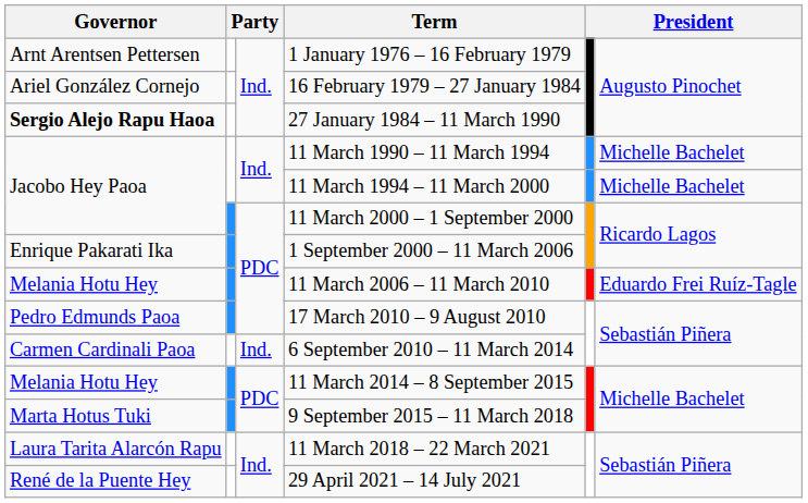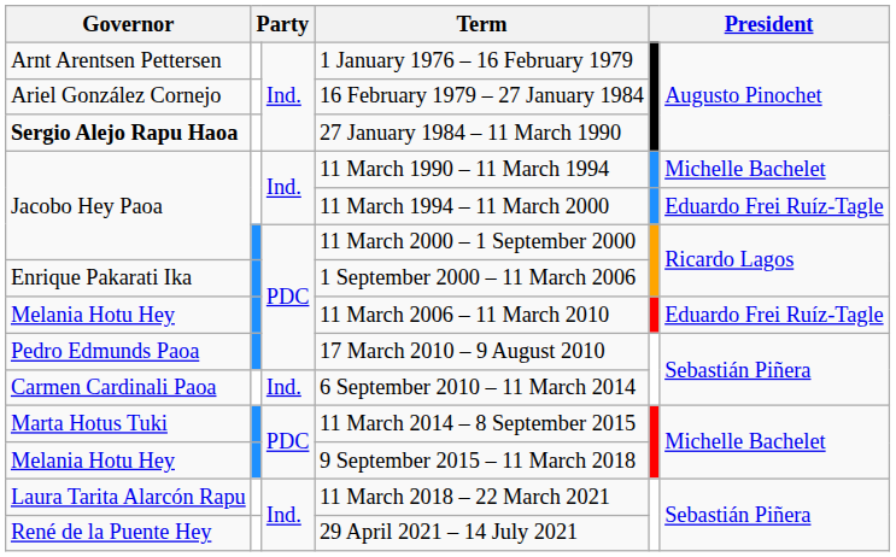 <table class="wikitable" style="font-size:90%;">
 <tr>
 <th>Governor</th>
 <th colspan="2">Party</th>
 <th>Term</th>
 <th colspan="2"><a href='#'>President</a></th>
 </tr>
 <tr>
 <td>Arnt Arentsen Pettersen</td>
 <td bgcolor="white"></td>
 <td rowspan="3"><a href='#'>Ind.</a></td>
 <td>1 January 1976 – 16 February 1979</td>
 <td rowspan="3" style="background:black"></td>
 <td rowspan="3"><a href='#'>Augusto Pinochet</a></td>
 </tr>
 <tr>
 <td>Ariel González Cornejo</td>
 <td bgcolor="white"></td>
 <td>16 February 1979 – 27 January 1984</td>
 </tr>
 <tr>
 <td><strong>Sergio Alejo Rapu Haoa</strong></td>
 <td bgcolor="white"></td>
 <td>27 January 1984 – 11 March 1990</td>
 </tr>
 <tr>
 <td rowspan="3">Jacobo Hey Paoa</td>
 <td rowspan="2" bgcolor="white"></td>
 <td rowspan="2"><a href='#'>Ind.</a></td>
 <td>11 March 1990 – 11 March 1994</td>
 <td style="background:dodgerblue"></td>
 <td><a href='#'>Michelle Bachelet</a></td>
 </tr>
 <tr>
 <td>11 March 1994 – 11 March 2000</td>
 <td style="background:dodgerblue"></td>
-<td><a href='#'>Michelle Bachelet</a></td>
+<td><a href='#'>Eduardo Frei Ruíz-Tagle</a></td>
 </tr>
 <tr>
 <td bgcolor="dodgerblue"></td>
 <td rowspan="4"><a href='#'>PDC</a></td>
 <td>11 March 2000 – 1 September 2000</td>
 <td rowspan="2" style="background:#ffa500"></td>
 <td rowspan="2"><a href='#'>Ricardo Lagos</a></td>
 </tr>
 <tr>
 <td>Enrique Pakarati Ika</td>
 <td bgcolor="dodgerblue"></td>
 <td>1 September 2000 – 11 March 2006</td>
 </tr>
 <tr>
 <td><a href='#'>Melania Hotu Hey</a></td>
 <td bgcolor="dodgerblue"></td>
 <td>11 March 2006 – 11 March 2010</td>
 <td style="background:#ff0000"></td>
 <td><a href='#'>Eduardo Frei Ruíz-Tagle</a></td>
 </tr>
 <tr>
 <td><a href='#'>Pedro Edmunds Paoa</a></td>
 <td bgcolor="dodgerblue"></td>
 <td>17 March 2010 – 9 August 2010</td>
 <td rowspan="2" style="background:white"></td>
 <td rowspan="2"><a href='#'>Sebastián Piñera</a></td>
 </tr>
 <tr>
 <td><a href='#'>Carmen Cardinali Paoa</a></td>
 <td bgcolor="white"></td>
 <td><a href='#'>Ind.</a></td>
 <td>6 September 2010 – 11 March 2014</td>
 </tr>
 <tr>
-<td><a href='#'>Melania Hotu Hey</a></td>
+<td><a href='#'>Marta Hotus Tuki</a></td>
 <td bgcolor="dodgerblue"></td>
 <td rowspan="2"><a href='#'>PDC</a></td>
 <td>11 March 2014 – 8 September 2015</td>
 <td rowspan="2" style="background:#ff0000"></td>
 <td rowspan="2"><a href='#'>Michelle Bachelet</a></td>
 </tr>
 <tr>
-<td><a href='#'>Marta Hotus Tuki</a></td>
+<td><a href='#'>Melania Hotu Hey</a></td>
 <td bgcolor="dodgerblue"></td>
 <td>9 September 2015 – 11 March 2018</td>
 </tr>
 <tr>
 <td><a href='#'>Laura Tarita Alarcón Rapu</a></td>
 <td bgcolor="white"></td>
 <td rowspan="2"><a href='#'>Ind.</a></td>
 <td>11 March 2018 – 22 March 2021</td>
 <td rowspan="2" style="background:white"></td>
 <td rowspan="2"><a href='#'>Sebastián Piñera</a></td>
 </tr>
 <tr>
 <td><a href='#'>René de la Puente Hey</a></td>
 <td bgcolor="white"></td>
 <td>29 April 2021 – 14 July 2021</td>
 </tr>
 </table>
